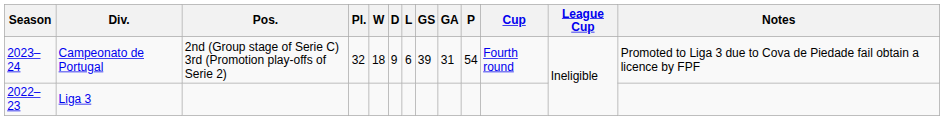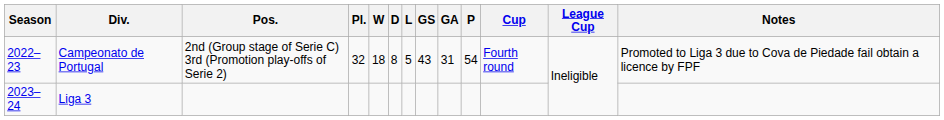 <table class="wikitable">
 <tr>
 <th>Season</th>
 <th>Div.</th>
 <th>Pos.</th>
 <th>Pl.</th>
 <th>W</th>
 <th>D</th>
 <th>L</th>
 <th>GS</th>
 <th>GA</th>
 <th>P</th>
 <th><a href='#'>Cup</a></th>
 <th><a href='#'>League Cup</a></th>
 <th>Notes</th>
 </tr>
 <tr>
-<td><a href='#'>2023–24</a></td>
+<td><a href='#'>2022–23</a></td>
 <td><a href='#'>Campeonato de Portugal</a></td>
 <td>2nd (Group stage of Serie C) <br> 3rd (Promotion play-offs of Serie 2)</td>
 <td>32</td>
 <td>18</td>
-<td>9</td>
-<td>6</td>
-<td>39</td>
+<td>8</td>
+<td>5</td>
+<td>43</td>
 <td>31</td>
 <td>54</td>
 <td><a href='#'>Fourth round</a></td>
 <td rowspan="2">Ineligible</td>
 <td>Promoted to Liga 3 due to Cova de Piedade fail obtain a licence by FPF</td>
 </tr>
 <tr>
-<td><a href='#'>2022–23</a></td>
+<td><a href='#'>2023–24</a></td>
 <td><a href='#'>Liga 3</a></td>
 <td></td>
 <td></td>
 <td></td>
 <td></td>
 <td></td>
 <td></td>
 <td></td>
 <td></td>
 <td></td>
 <td></td>
 </tr>
 </table>
